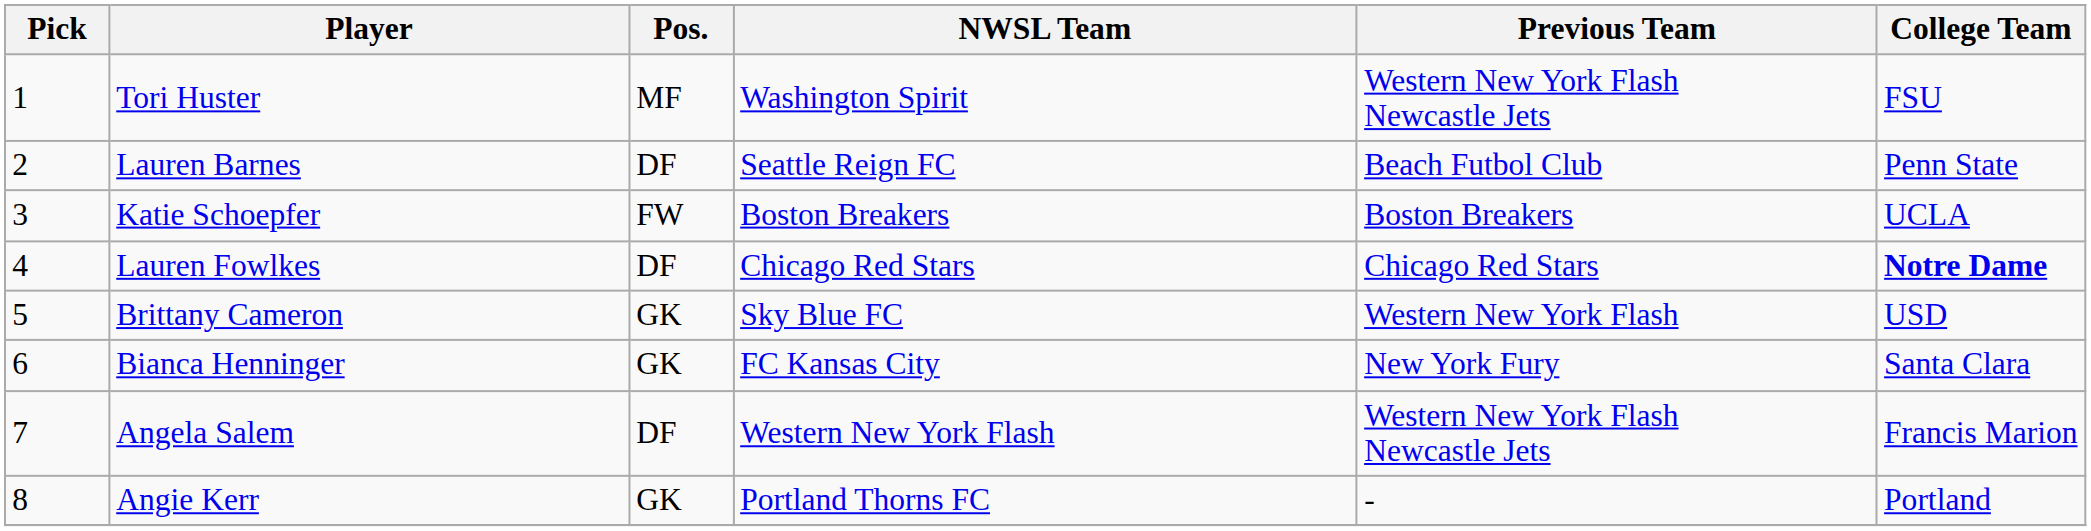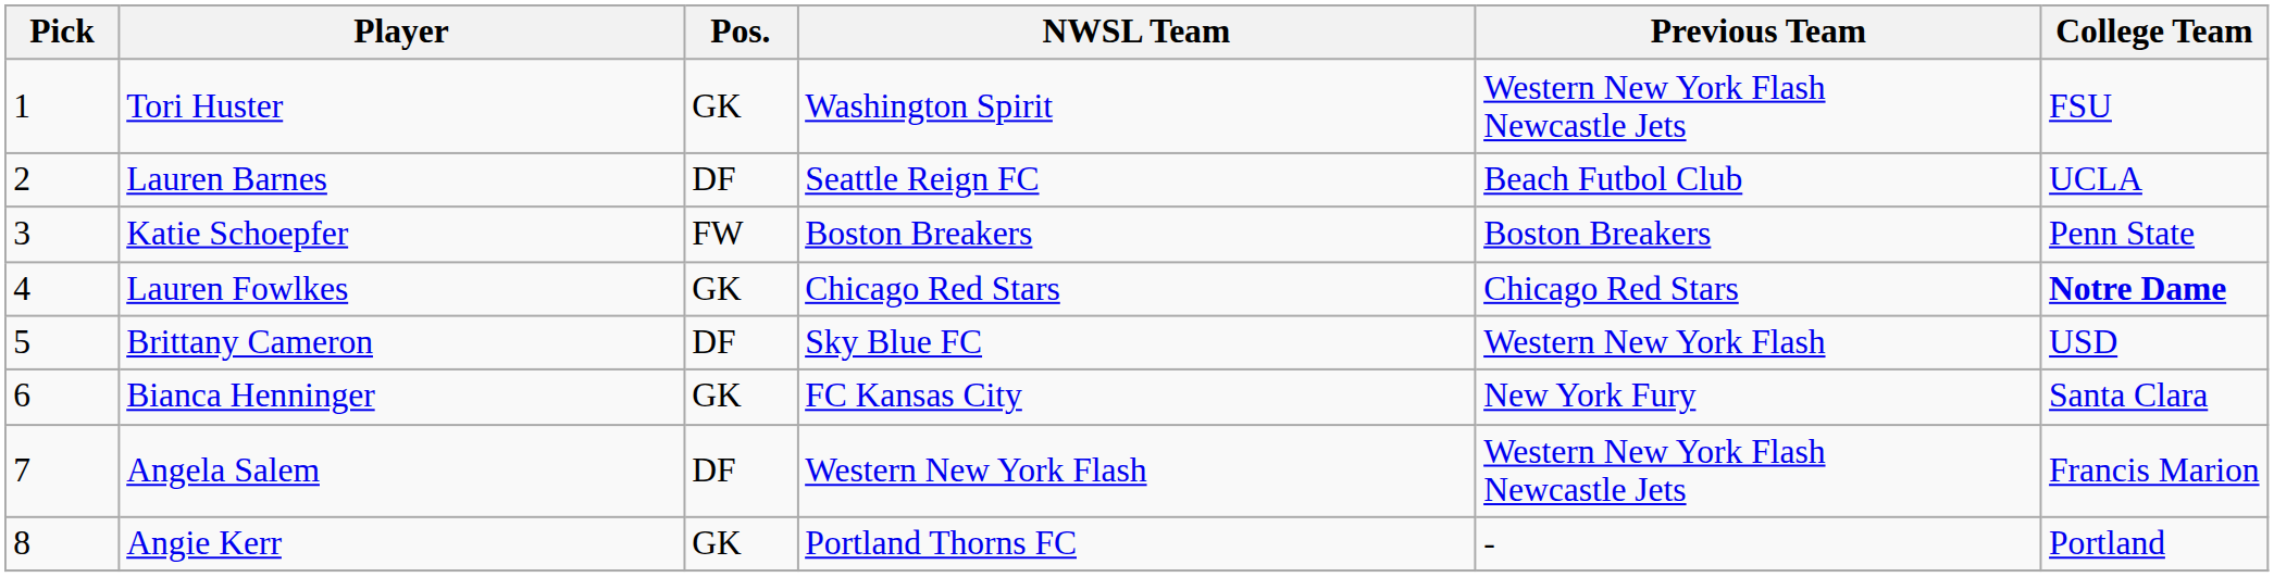 <table class="wikitable">
 <tr>
 <th width="5%">Pick</th>
 <th width="25%">Player</th>
 <th width="5%">Pos.</th>
 <th width="30%">NWSL Team</th>
 <th width="25%">Previous Team</th>
 <th width="25%">College Team</th>
 </tr>
 <tr>
 <td>1</td>
 <td><a href='#'>Tori Huster</a></td>
-<td>MF</td>
+<td>GK</td>
 <td><a href='#'>Washington Spirit</a></td>
 <td><a href='#'>Western New York Flash</a><br><a href='#'>Newcastle Jets</a></td>
 <td><a href='#'>FSU</a></td>
 </tr>
 <tr>
 <td>2</td>
 <td><a href='#'>Lauren Barnes</a></td>
 <td>DF</td>
 <td><a href='#'>Seattle Reign FC</a></td>
 <td><a href='#'>Beach Futbol Club</a></td>
-<td><a href='#'>Penn State</a></td>
+<td><a href='#'>UCLA</a></td>
 </tr>
 <tr>
 <td>3</td>
 <td><a href='#'>Katie Schoepfer</a></td>
 <td>FW</td>
 <td><a href='#'>Boston Breakers</a></td>
 <td><a href='#'>Boston Breakers</a></td>
-<td><a href='#'>UCLA</a></td>
+<td><a href='#'>Penn State</a></td>
 </tr>
 <tr>
 <td>4</td>
 <td><a href='#'>Lauren Fowlkes</a></td>
-<td>DF</td>
+<td>GK</td>
 <td><a href='#'>Chicago Red Stars</a></td>
 <td><a href='#'>Chicago Red Stars</a></td>
 <td><strong><a href='#'>Notre Dame</a></strong></td>
 </tr>
 <tr>
 <td>5</td>
 <td><a href='#'>Brittany Cameron</a></td>
-<td>GK</td>
+<td>DF</td>
 <td><a href='#'>Sky Blue FC</a></td>
 <td><a href='#'>Western New York Flash</a></td>
 <td><a href='#'>USD</a></td>
 </tr>
 <tr>
 <td>6</td>
 <td><a href='#'>Bianca Henninger</a></td>
 <td>GK</td>
 <td><a href='#'>FC Kansas City</a></td>
 <td><a href='#'>New York Fury</a></td>
 <td><a href='#'>Santa Clara</a></td>
 </tr>
 <tr>
 <td>7</td>
 <td><a href='#'>Angela Salem</a></td>
 <td>DF</td>
 <td><a href='#'>Western New York Flash</a></td>
 <td><a href='#'>Western New York Flash</a><br><a href='#'>Newcastle Jets</a></td>
 <td><a href='#'>Francis Marion</a></td>
 </tr>
 <tr>
 <td>8</td>
 <td><a href='#'>Angie Kerr</a></td>
 <td>GK</td>
 <td><a href='#'>Portland Thorns FC</a></td>
 <td>-</td>
 <td><a href='#'>Portland</a></td>
 </tr>
 <tr>
 </tr>
 </table>
